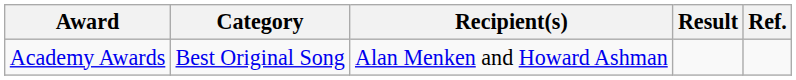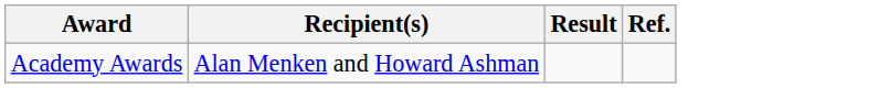 <table class="wikitable plainrowheaders">
 <tr>
 <th>Award</th>
-<th>Category</th>
 <th>Recipient(s)</th>
 <th>Result</th>
 <th>Ref.</th>
 </tr>
 <tr>
 <td><a href='#'>Academy Awards</a></td>
-<td><a href='#'>Best Original Song</a></td>
 <td><a href='#'>Alan Menken</a> and <a href='#'>Howard Ashman</a></td>
 <td></td>
 <td align="center"></td>
 </tr>
 </table>
